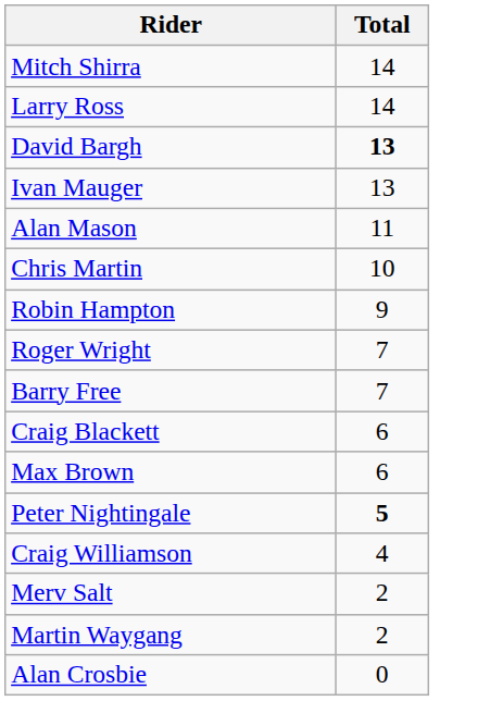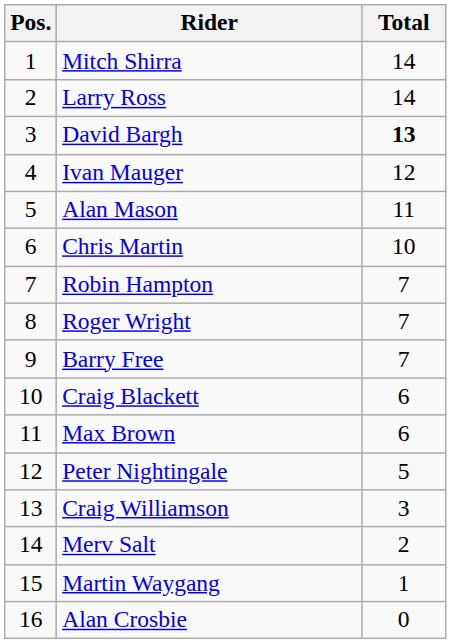 <table class=wikitable>
 <tr>
+<th width=25px>Pos.</th>
 <th width=200px>Rider</th>
 <th width=50px>Total</th>
 </tr>
 <tr align=center >
+<td>1</td>
 <td align=left><a href='#'>Mitch Shirra</a></td>
 <td>14</td>
 </tr>
 <tr align=center >
+<td>2</td>
 <td align=left><a href='#'>Larry Ross</a></td>
 <td>14</td>
 </tr>
 <tr align=center>
+<td>3</td>
 <td align=left><a href='#'>David Bargh</a></td>
 <td><strong>13</strong></td>
 </tr>
 <tr align=center>
+<td>4</td>
 <td align=left><a href='#'>Ivan Mauger</a></td>
-<td>13</td>
+<td>12</td>
 </tr>
 <tr align=center>
+<td>5</td>
 <td align=left><a href='#'>Alan Mason</a></td>
 <td>11</td>
 </tr>
 <tr align=center>
+<td>6</td>
 <td align=left><a href='#'>Chris Martin</a></td>
 <td>10</td>
 </tr>
 <tr align=center>
+<td>7</td>
 <td align=left><a href='#'>Robin Hampton</a></td>
-<td>9</td>
+<td>7</td>
 </tr>
 <tr align=center>
+<td>8</td>
 <td align=left><a href='#'>Roger Wright</a></td>
 <td>7</td>
 </tr>
 <tr align=center>
+<td>9</td>
 <td align=left><a href='#'>Barry Free</a></td>
 <td>7</td>
 </tr>
 <tr align=center>
+<td>10</td>
 <td align=left><a href='#'>Craig Blackett</a></td>
 <td>6</td>
 </tr>
 <tr align=center>
+<td>11</td>
 <td align=left><a href='#'>Max Brown</a></td>
 <td>6</td>
 </tr>
 <tr align=center>
+<td>12</td>
 <td align=left><a href='#'>Peter Nightingale</a></td>
-<td><strong>5</strong></td>
+<td>5</td>
 </tr>
 <tr align=center>
+<td>13</td>
 <td align=left><a href='#'>Craig Williamson</a></td>
-<td>4</td>
+<td>3</td>
 </tr>
 <tr align=center>
+<td>14</td>
 <td align=left><a href='#'>Merv Salt</a></td>
 <td>2</td>
 </tr>
 <tr align=center>
+<td>15</td>
 <td align=left><a href='#'>Martin Waygang</a></td>
-<td>2</td>
+<td>1</td>
 </tr>
 <tr align=center>
+<td>16</td>
 <td align=left><a href='#'>Alan Crosbie</a></td>
 <td>0</td>
 </tr>
 </table>
